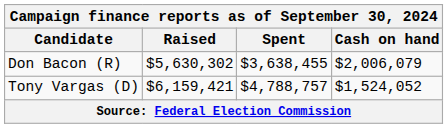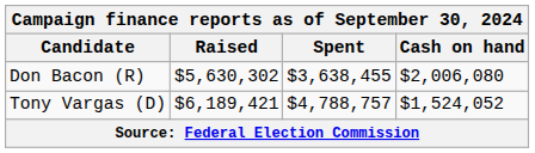 <table class="wikitable sortable">
 <tr>
 <th colspan=4>Campaign finance reports as of September 30, 2024</th>
 </tr>
 <tr style="text-align:center;">
 <th>Candidate</th>
 <th>Raised</th>
 <th>Spent</th>
 <th>Cash on hand</th>
 </tr>
 <tr>
 <td>Don Bacon (R)</td>
 <td>$5,630,302</td>
 <td>$3,638,455</td>
-<td>$2,006,079</td>
+<td>$2,006,080</td>
 </tr>
 <tr>
 <td>Tony Vargas (D)</td>
-<td>$6,159,421</td>
+<td>$6,189,421</td>
 <td>$4,788,757</td>
 <td>$1,524,052</td>
 </tr>
 <tr>
 <th colspan="4"><small>Source: <a href='#'>Federal Election Commission</a></small></th>
 </tr>
 </table>
